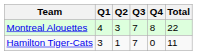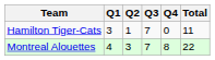 <table class="wikitable">
 <tr>
 <th>Team</th>
 <th>Q1</th>
 <th>Q2</th>
 <th>Q3</th>
 <th>Q4</th>
 <th>Total</th>
 </tr>
+<tr>
+<td><a href='#'>Hamilton Tiger-Cats</a></td>
+<td>3</td>
+<td>1</td>
+<td>7</td>
+<td>0</td>
+<td>11</td>
+</tr>
 <tr style="background:#dfd;">
 <td><a href='#'>Montreal Alouettes</a></td>
 <td>4</td>
 <td>3</td>
 <td>7</td>
 <td>8</td>
 <td>22</td>
 </tr>
-<tr>
-<td><a href='#'>Hamilton Tiger-Cats</a></td>
-<td>3</td>
-<td>1</td>
-<td>7</td>
-<td>0</td>
-<td>11</td>
-</tr>
 </table>
